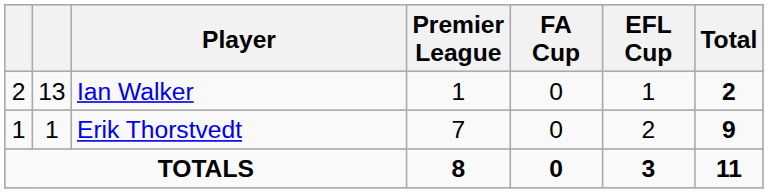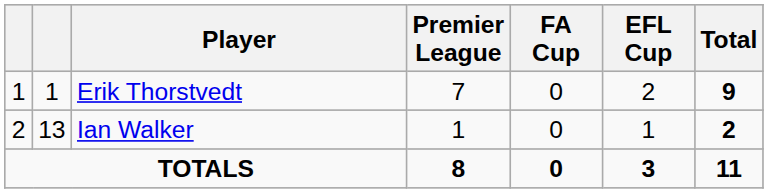 <table class="wikitable sortable" style="font-size: 95%; text-align: center;">
 <tr>
 <th width=10></th>
 <th width=10></th>
 <th width=200>Player</th>
 <th width=50>Premier League</th>
 <th width=50>FA Cup</th>
 <th width=50>EFL Cup</th>
 <th>Total</th>
 </tr>
 <tr>
+<td>1</td>
+<td>1</td>
+<td align="left"> <a href='#'>Erik Thorstvedt</a></td>
+<td>7</td>
+<td>0</td>
+<td>2</td>
+<td><strong>9</strong></td>
+</tr>
+<tr>
 <td>2</td>
 <td>13</td>
 <td align="left"> <a href='#'>Ian Walker</a></td>
 <td>1</td>
 <td>0</td>
 <td>1</td>
 <td><strong>2</strong></td>
 </tr>
 <tr>
-<td>1</td>
-<td>1</td>
-<td align="left"> <a href='#'>Erik Thorstvedt</a></td>
-<td>7</td>
-<td>0</td>
-<td>2</td>
-<td><strong>9</strong></td>
-</tr>
-<tr>
 <td colspan="3"><strong>TOTALS</strong></td>
 <td><strong>8</strong></td>
 <td><strong>0</strong></td>
 <td><strong>3</strong></td>
 <td><strong>11</strong></td>
 </tr>
 </table>
